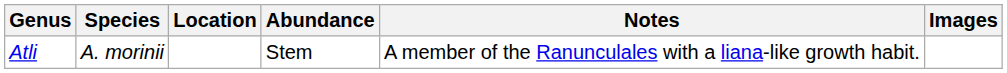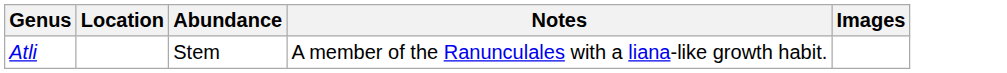 <table class="wikitable" style="background:white">
 <tr>
 <th>Genus</th>
-<th>Species</th>
 <th>Location</th>
 <th>Abundance</th>
 <th>Notes</th>
 <th>Images</th>
 </tr>
 <tr>
 <td><em><a href='#'>Atli</a></em></td>
-<td><em>A. morinii</em></td>
 <td></td>
 <td>Stem</td>
 <td>A member of the <a href='#'>Ranunculales</a> with a <a href='#'>liana</a>-like growth habit.</td>
 <td></td>
 </tr>
 </table>
